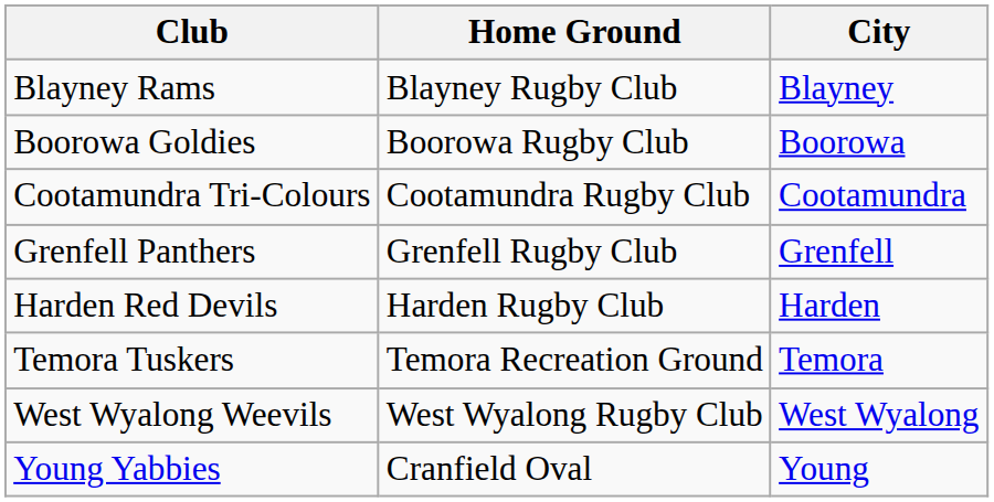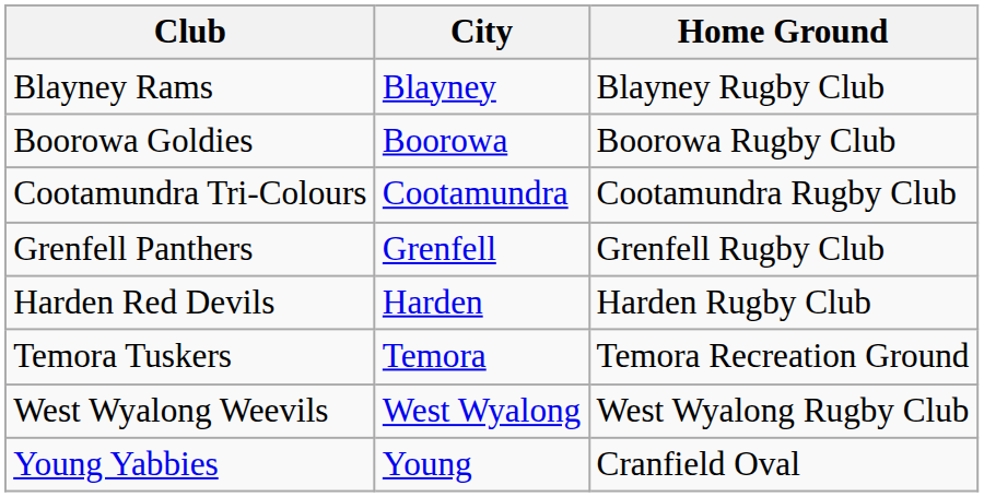 <table class="wikitable">
 <tr>
 <th>Club</th>
+<th>City</th>
 <th>Home Ground</th>
-<th>City</th>
 </tr>
 <tr>
 <td> Blayney Rams</td>
+<td><a href='#'>Blayney</a></td>
 <td>Blayney Rugby Club</td>
-<td><a href='#'>Blayney</a></td>
 </tr>
 <tr>
 <td> Boorowa Goldies</td>
+<td><a href='#'>Boorowa</a></td>
 <td>Boorowa Rugby Club</td>
-<td><a href='#'>Boorowa</a></td>
 </tr>
 <tr>
 <td> Cootamundra Tri-Colours</td>
+<td><a href='#'>Cootamundra</a></td>
 <td>Cootamundra Rugby Club</td>
-<td><a href='#'>Cootamundra</a></td>
 </tr>
 <tr>
 <td> Grenfell Panthers</td>
+<td><a href='#'>Grenfell</a></td>
 <td>Grenfell Rugby Club</td>
-<td><a href='#'>Grenfell</a></td>
 </tr>
 <tr>
 <td> Harden Red Devils</td>
+<td><a href='#'>Harden</a></td>
 <td>Harden Rugby Club</td>
-<td><a href='#'>Harden</a></td>
 </tr>
 <tr>
 <td> Temora Tuskers</td>
+<td><a href='#'>Temora</a></td>
 <td>Temora Recreation Ground</td>
-<td><a href='#'>Temora</a></td>
 </tr>
 <tr>
 <td> West Wyalong Weevils</td>
+<td><a href='#'>West Wyalong</a></td>
 <td>West Wyalong Rugby Club</td>
-<td><a href='#'>West Wyalong</a></td>
 </tr>
 <tr>
 <td> <a href='#'>Young Yabbies</a></td>
+<td><a href='#'>Young</a></td>
 <td>Cranfield Oval</td>
-<td><a href='#'>Young</a></td>
 </tr>
 </table>
